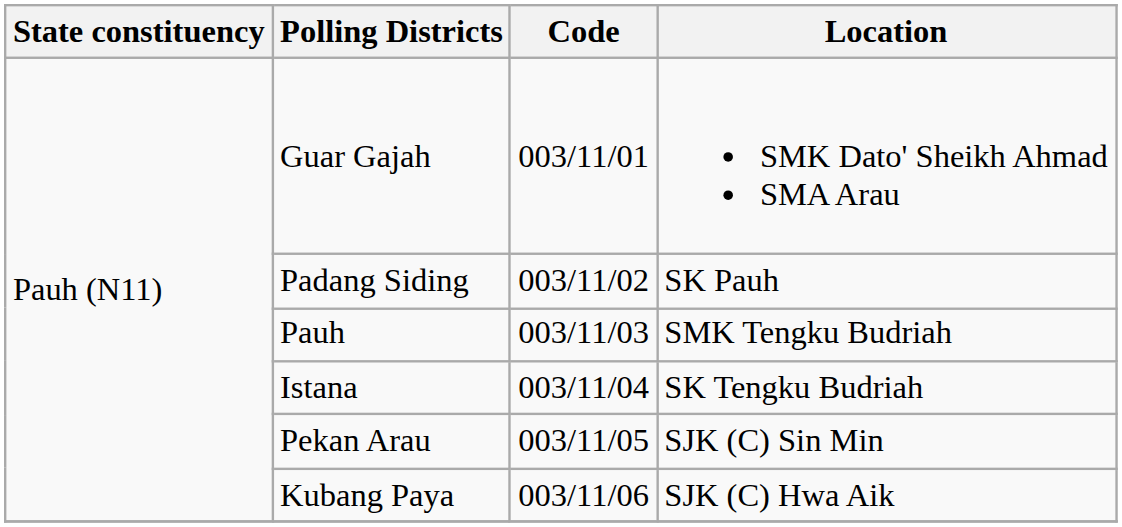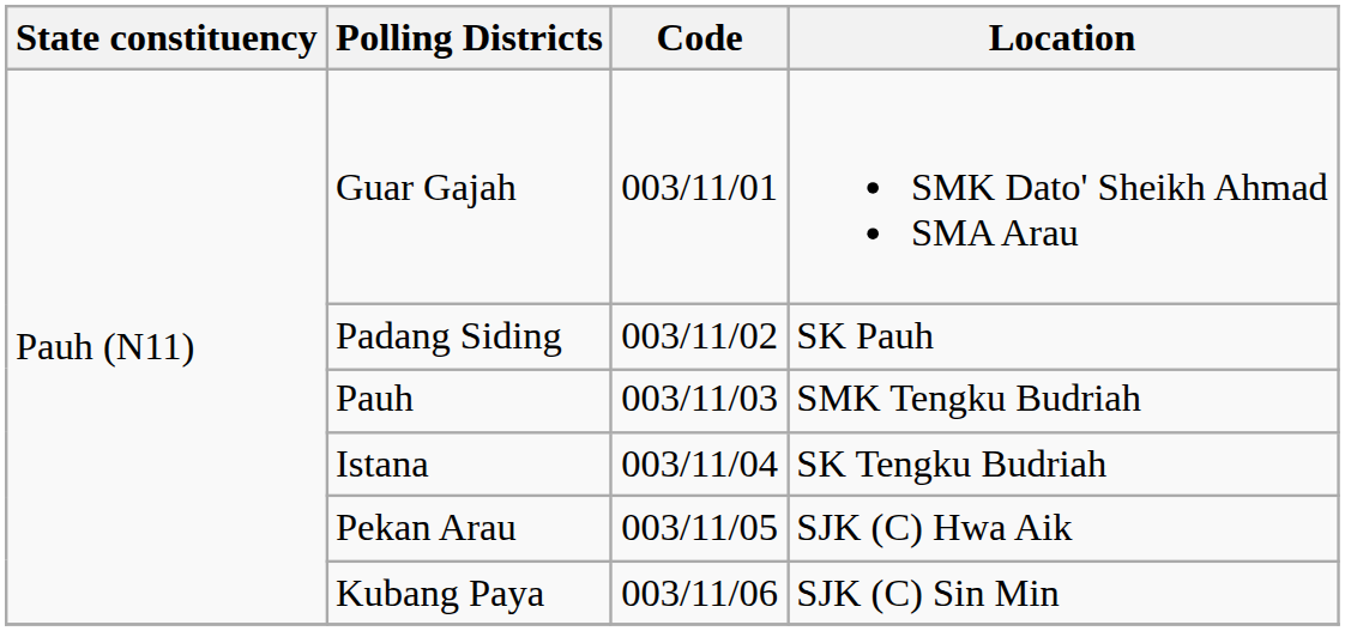 <table class="wikitable sortable mw-collapsible" style="white-space:nowrap;font-size:85%">
 <tr>
 <th>State constituency</th>
 <th>Polling Districts</th>
 <th>Code</th>
 <th>Location</th>
 </tr>
 <tr>
 <td rowspan="6">Pauh (N11)</td>
 <td>Guar Gajah</td>
 <td>003/11/01</td>
 <td><br><ul><li>SMK Dato' Sheikh Ahmad</li><li>SMA Arau</li></ul></td>
 </tr>
 <tr>
 <td>Padang Siding</td>
 <td>003/11/02</td>
 <td>SK Pauh</td>
 </tr>
 <tr>
 <td>Pauh</td>
 <td>003/11/03</td>
 <td>SMK Tengku Budriah</td>
 </tr>
 <tr>
 <td>Istana</td>
 <td>003/11/04</td>
 <td>SK Tengku Budriah</td>
 </tr>
 <tr>
 <td>Pekan Arau</td>
 <td>003/11/05</td>
-<td>SJK (C) Sin Min</td>
+<td>SJK (C) Hwa Aik</td>
 </tr>
 <tr>
 <td>Kubang Paya</td>
 <td>003/11/06</td>
-<td>SJK (C) Hwa Aik</td>
+<td>SJK (C) Sin Min</td>
 </tr>
 <tr>
 </tr>
 </table>
